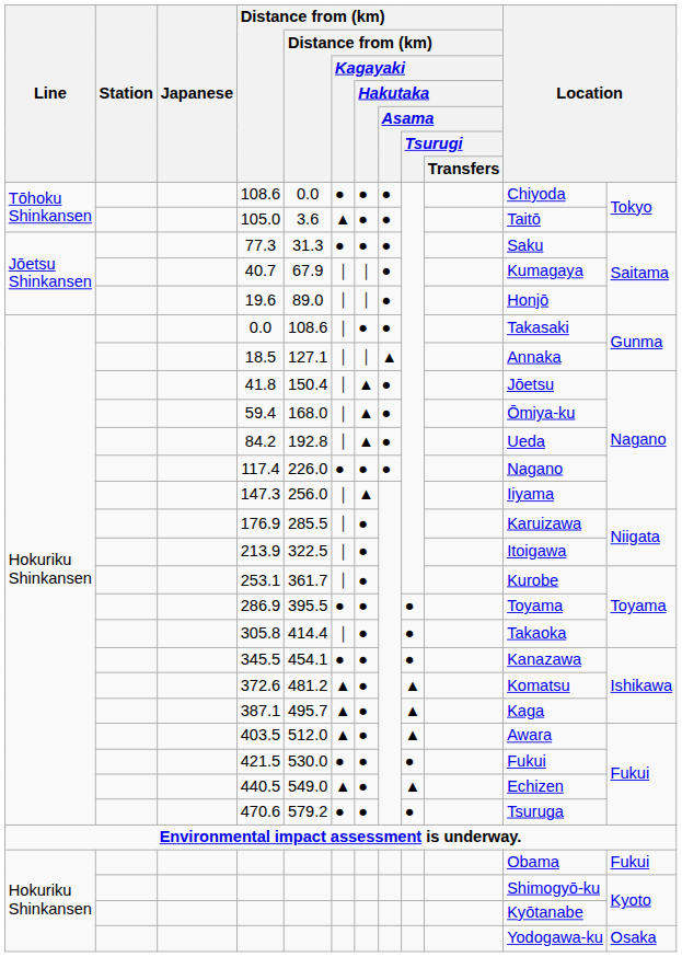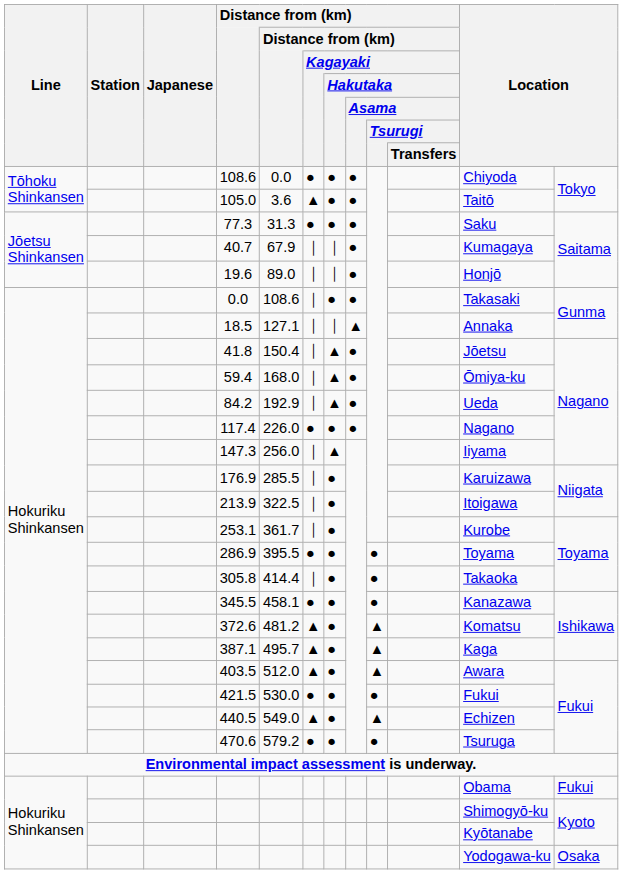 <table class="wikitable">
 <tr>
 <th rowspan="7">Line</th>
 <th rowspan="7">Station</th>
 <th rowspan="7">Japanese</th>
 <th colspan="7" style="text-align:left;border-bottom:none;">Distance from  (km)</th>
 <th rowspan="7" colspan="2">Location</th>
 </tr>
 <tr>
 <th rowspan="6" style="border-top:none;"></th>
 <th colspan="6" style="text-align:left;border-bottom:none;">Distance from  (km)</th>
 </tr>
 <tr>
 <th rowspan="5" style="border-top:none;"></th>
 <th colspan="5" style="text-align:left;border-bottom:none;"><em><a href='#'>Kagayaki</a></em></th>
 </tr>
 <tr>
 <th rowspan="4" style="border-top:none;"></th>
 <th colspan="4" style="text-align:left;border-bottom:none;"><em><a href='#'>Hakutaka</a></em></th>
 </tr>
 <tr>
 <th rowspan="3" style="border-top:none;"></th>
 <th colspan="3" style="text-align:left;border-bottom:none;"><em><a href='#'>Asama</a></em></th>
 </tr>
 <tr>
 <th rowspan="2" style="border-top:none;"></th>
 <th colspan="2" style="text-align:left;border-bottom:none;"><em><a href='#'>Tsurugi</a></em></th>
 </tr>
 <tr>
 <th style="border-top:none;"></th>
 <th>Transfers</th>
 </tr>
 <tr>
 <td rowspan="2"><a href='#'>Tōhoku<br>Shinkansen</a></td>
 <td></td>
 <td></td>
 <td align="center">108.6</td>
 <td align="center">0.0</td>
 <td>●</td>
 <td>●</td>
 <td>●</td>
 <td rowspan="15"></td>
 <td></td>
 <td><a href='#'>Chiyoda</a></td>
 <td rowspan="2"><a href='#'>Tokyo</a></td>
 </tr>
 <tr>
 <td></td>
 <td></td>
 <td align="center">105.0</td>
 <td align="center">3.6</td>
 <td>▲</td>
 <td>●</td>
 <td>●</td>
 <td></td>
 <td><a href='#'>Taitō</a></td>
 </tr>
 <tr>
 <td rowspan="3"><a href='#'>Jōetsu<br>Shinkansen</a></td>
 <td></td>
 <td></td>
 <td align="center">77.3</td>
 <td align="center">31.3</td>
 <td>●</td>
 <td>●</td>
 <td>●</td>
 <td></td>
 <td><a href='#'>Saku</a></td>
 <td rowspan="3"><a href='#'>Saitama</a></td>
 </tr>
 <tr>
 <td></td>
 <td></td>
 <td align="center">40.7</td>
 <td align="center">67.9</td>
 <td>｜</td>
 <td>｜</td>
 <td>●</td>
 <td></td>
 <td><a href='#'>Kumagaya</a></td>
 </tr>
 <tr>
 <td></td>
 <td></td>
 <td align="center">19.6</td>
 <td align="center">89.0</td>
 <td>｜</td>
 <td>｜</td>
 <td>●</td>
 <td></td>
 <td><a href='#'>Honjō</a></td>
 </tr>
 <tr>
 <td rowspan="19">Hokuriku<br>Shinkansen</td>
 <td></td>
 <td></td>
 <td align="center">0.0</td>
 <td align="center">108.6</td>
 <td>｜</td>
 <td>●</td>
 <td>●</td>
 <td></td>
 <td><a href='#'>Takasaki</a></td>
 <td rowspan="2"><a href='#'>Gunma</a></td>
 </tr>
 <tr>
 <td></td>
 <td></td>
 <td align="center">18.5</td>
 <td align="center">127.1</td>
 <td>｜</td>
 <td>｜</td>
 <td>▲</td>
 <td></td>
 <td><a href='#'>Annaka</a></td>
 </tr>
 <tr>
 <td></td>
 <td></td>
 <td align="center">41.8</td>
 <td align="center">150.4</td>
 <td>｜</td>
 <td>▲</td>
 <td>●</td>
 <td></td>
 <td><a href='#'>Jōetsu</a></td>
 <td rowspan="5"><a href='#'>Nagano</a></td>
 </tr>
 <tr>
 <td></td>
 <td></td>
 <td align="center">59.4</td>
 <td align="center">168.0</td>
 <td>｜</td>
 <td>▲</td>
 <td>●</td>
 <td></td>
 <td><a href='#'>Ōmiya-ku</a></td>
 </tr>
 <tr>
 <td></td>
 <td></td>
 <td align="center">84.2</td>
-<td align="center">192.8</td>
+<td align="center">192.9</td>
 <td>｜</td>
 <td>▲</td>
 <td>●</td>
 <td></td>
 <td><a href='#'>Ueda</a></td>
 </tr>
 <tr>
 <td></td>
 <td></td>
 <td align="center">117.4</td>
 <td align="center">226.0</td>
 <td>●</td>
 <td>●</td>
 <td>●</td>
 <td></td>
 <td><a href='#'>Nagano</a></td>
 </tr>
 <tr>
 <td></td>
 <td></td>
 <td align="center">147.3</td>
 <td align="center">256.0</td>
 <td>｜</td>
 <td>▲</td>
 <td rowspan="13"></td>
 <td></td>
 <td><a href='#'>Iiyama</a></td>
 </tr>
 <tr>
 <td></td>
 <td></td>
 <td align="center">176.9</td>
 <td align="center">285.5</td>
 <td>｜</td>
 <td>●</td>
 <td></td>
 <td><a href='#'>Karuizawa</a></td>
 <td rowspan="2"><a href='#'>Niigata</a></td>
 </tr>
 <tr>
 <td></td>
 <td></td>
 <td align="center">213.9</td>
 <td align="center">322.5</td>
 <td>｜</td>
 <td>●</td>
 <td></td>
 <td><a href='#'>Itoigawa</a></td>
 </tr>
 <tr>
 <td></td>
 <td></td>
 <td align="center">253.1</td>
 <td align="center">361.7</td>
 <td>｜</td>
 <td>●</td>
 <td></td>
 <td><a href='#'>Kurobe</a></td>
 <td rowspan="3"><a href='#'>Toyama</a></td>
 </tr>
 <tr>
 <td></td>
 <td></td>
 <td align="center">286.9</td>
 <td align="center">395.5</td>
 <td>●</td>
 <td>●</td>
 <td>●</td>
 <td></td>
 <td><a href='#'>Toyama</a></td>
 </tr>
 <tr>
 <td></td>
 <td></td>
 <td align="center">305.8</td>
 <td align="center">414.4</td>
 <td>｜</td>
 <td>●</td>
 <td>●</td>
 <td></td>
 <td><a href='#'>Takaoka</a></td>
 </tr>
 <tr>
 <td></td>
 <td></td>
 <td align="center">345.5</td>
-<td align="center">454.1</td>
+<td align="center">458.1</td>
 <td>●</td>
 <td>●</td>
 <td>●</td>
 <td></td>
 <td><a href='#'>Kanazawa</a></td>
 <td rowspan="3"><a href='#'>Ishikawa</a></td>
 </tr>
 <tr>
 <td></td>
 <td></td>
 <td align="center">372.6</td>
 <td align="center">481.2</td>
 <td>▲</td>
 <td>●</td>
 <td>▲</td>
 <td></td>
 <td><a href='#'>Komatsu</a></td>
 </tr>
 <tr>
 <td></td>
 <td></td>
 <td align="center">387.1</td>
 <td align="center">495.7</td>
 <td>▲</td>
 <td>●</td>
 <td>▲</td>
 <td></td>
 <td><a href='#'>Kaga</a></td>
 </tr>
 <tr>
 <td></td>
 <td></td>
 <td align="center">403.5</td>
 <td align="center">512.0</td>
 <td>▲</td>
 <td>●</td>
 <td>▲</td>
 <td></td>
 <td><a href='#'>Awara</a></td>
 <td rowspan="4"><a href='#'>Fukui</a></td>
 </tr>
 <tr>
 <td></td>
 <td></td>
 <td align="center">421.5</td>
 <td align="center">530.0</td>
 <td>●</td>
 <td>●</td>
 <td>●</td>
 <td></td>
 <td><a href='#'>Fukui</a></td>
 </tr>
 <tr>
 <td></td>
 <td></td>
 <td align="center">440.5</td>
 <td align="center">549.0</td>
 <td>▲</td>
 <td>●</td>
 <td>▲</td>
 <td></td>
 <td><a href='#'>Echizen</a></td>
 </tr>
 <tr>
 <td></td>
 <td></td>
 <td align="center">470.6</td>
 <td align="center">579.2</td>
 <td>●</td>
 <td>●</td>
 <td>●</td>
 <td></td>
 <td><a href='#'>Tsuruga</a></td>
 </tr>
 <tr>
 <td colspan="12" style="text-align:center;"><strong><a href='#'>Environmental impact assessment</a> is underway.</strong></td>
 </tr>
 <tr>
 <td rowspan="4">Hokuriku<br>Shinkansen</td>
 <td><em></em></td>
 <td></td>
 <td align="center"></td>
 <td align="center"></td>
 <td></td>
 <td></td>
 <td></td>
 <td></td>
 <td></td>
 <td><a href='#'>Obama</a></td>
 <td><a href='#'>Fukui</a></td>
 </tr>
 <tr>
 <td><em></em></td>
 <td></td>
 <td align="center"></td>
 <td align="center"></td>
 <td></td>
 <td></td>
 <td></td>
 <td></td>
 <td></td>
 <td><a href='#'>Shimogyō-ku</a></td>
 <td rowspan="2"><a href='#'>Kyoto</a></td>
 </tr>
 <tr>
 <td><em></em></td>
 <td></td>
 <td align="center"></td>
 <td align="center"></td>
 <td></td>
 <td></td>
 <td></td>
 <td></td>
 <td></td>
 <td><a href='#'>Kyōtanabe</a></td>
 </tr>
 <tr>
 <td><em></em></td>
 <td></td>
 <td align="center"></td>
 <td align="center"></td>
 <td></td>
 <td></td>
 <td></td>
 <td></td>
 <td></td>
 <td><a href='#'>Yodogawa-ku</a></td>
 <td><a href='#'>Osaka</a></td>
 </tr>
 </table>
